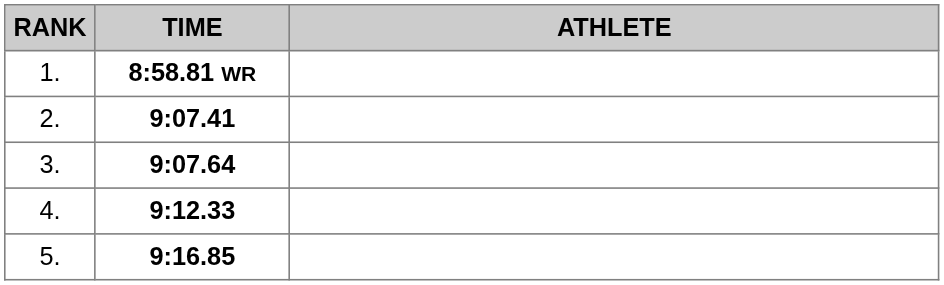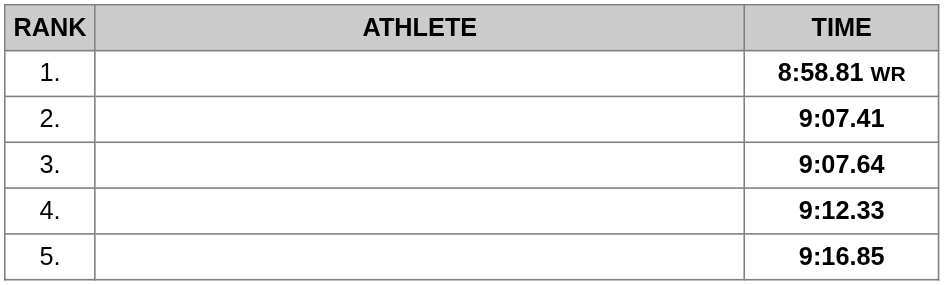 <table border="1" cellspacing="2" cellpadding="5" style="border-collapse: collapse; font-size: 100%;">
 <tr bgcolor="cccccc">
 <th>RANK</th>
+<th align="center" style="width: 25em">ATHLETE</th>
 <th align="center" style="width: 7em">TIME</th>
-<th align="center" style="width: 25em">ATHLETE</th>
 </tr>
 <tr>
 <td align="center">1.</td>
+<td></td>
 <td align="center"><strong>8:58.81</strong> <small><strong>WR</strong></small></td>
-<td></td>
 </tr>
 <tr>
 <td align="center">2.</td>
+<td></td>
 <td align="center"><strong>9:07.41</strong></td>
-<td></td>
 </tr>
 <tr>
 <td align="center">3.</td>
+<td></td>
 <td align="center"><strong>9:07.64</strong></td>
-<td></td>
 </tr>
 <tr>
 <td align="center">4.</td>
+<td></td>
 <td align="center"><strong>9:12.33</strong></td>
-<td></td>
 </tr>
 <tr>
 <td align="center">5.</td>
+<td></td>
 <td align="center"><strong>9:16.85</strong></td>
-<td></td>
 </tr>
 </table>
